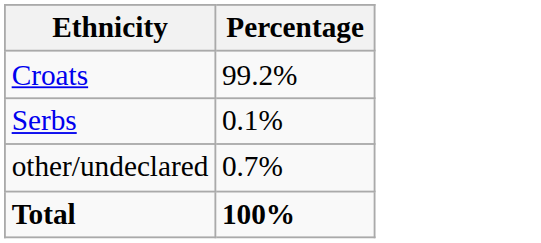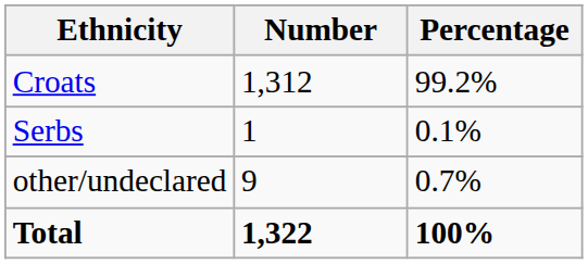 <table class="wikitable">
 <tr>
 <th width="100px">Ethnicity</th>
+<th width="80px">Number</th>
 <th width="80px">Percentage</th>
 </tr>
 <tr>
 <td><a href='#'>Croats</a></td>
+<td>1,312</td>
 <td>99.2%</td>
 </tr>
 <tr>
 <td><a href='#'>Serbs</a></td>
+<td>1</td>
 <td>0.1%</td>
 </tr>
 <tr>
 <td>other/undeclared</td>
+<td>9</td>
 <td>0.7%</td>
 </tr>
 <tr>
 <td><strong>Total</strong></td>
+<td><strong>1,322</strong></td>
 <td><strong>100%</strong></td>
 </tr>
 </table>
